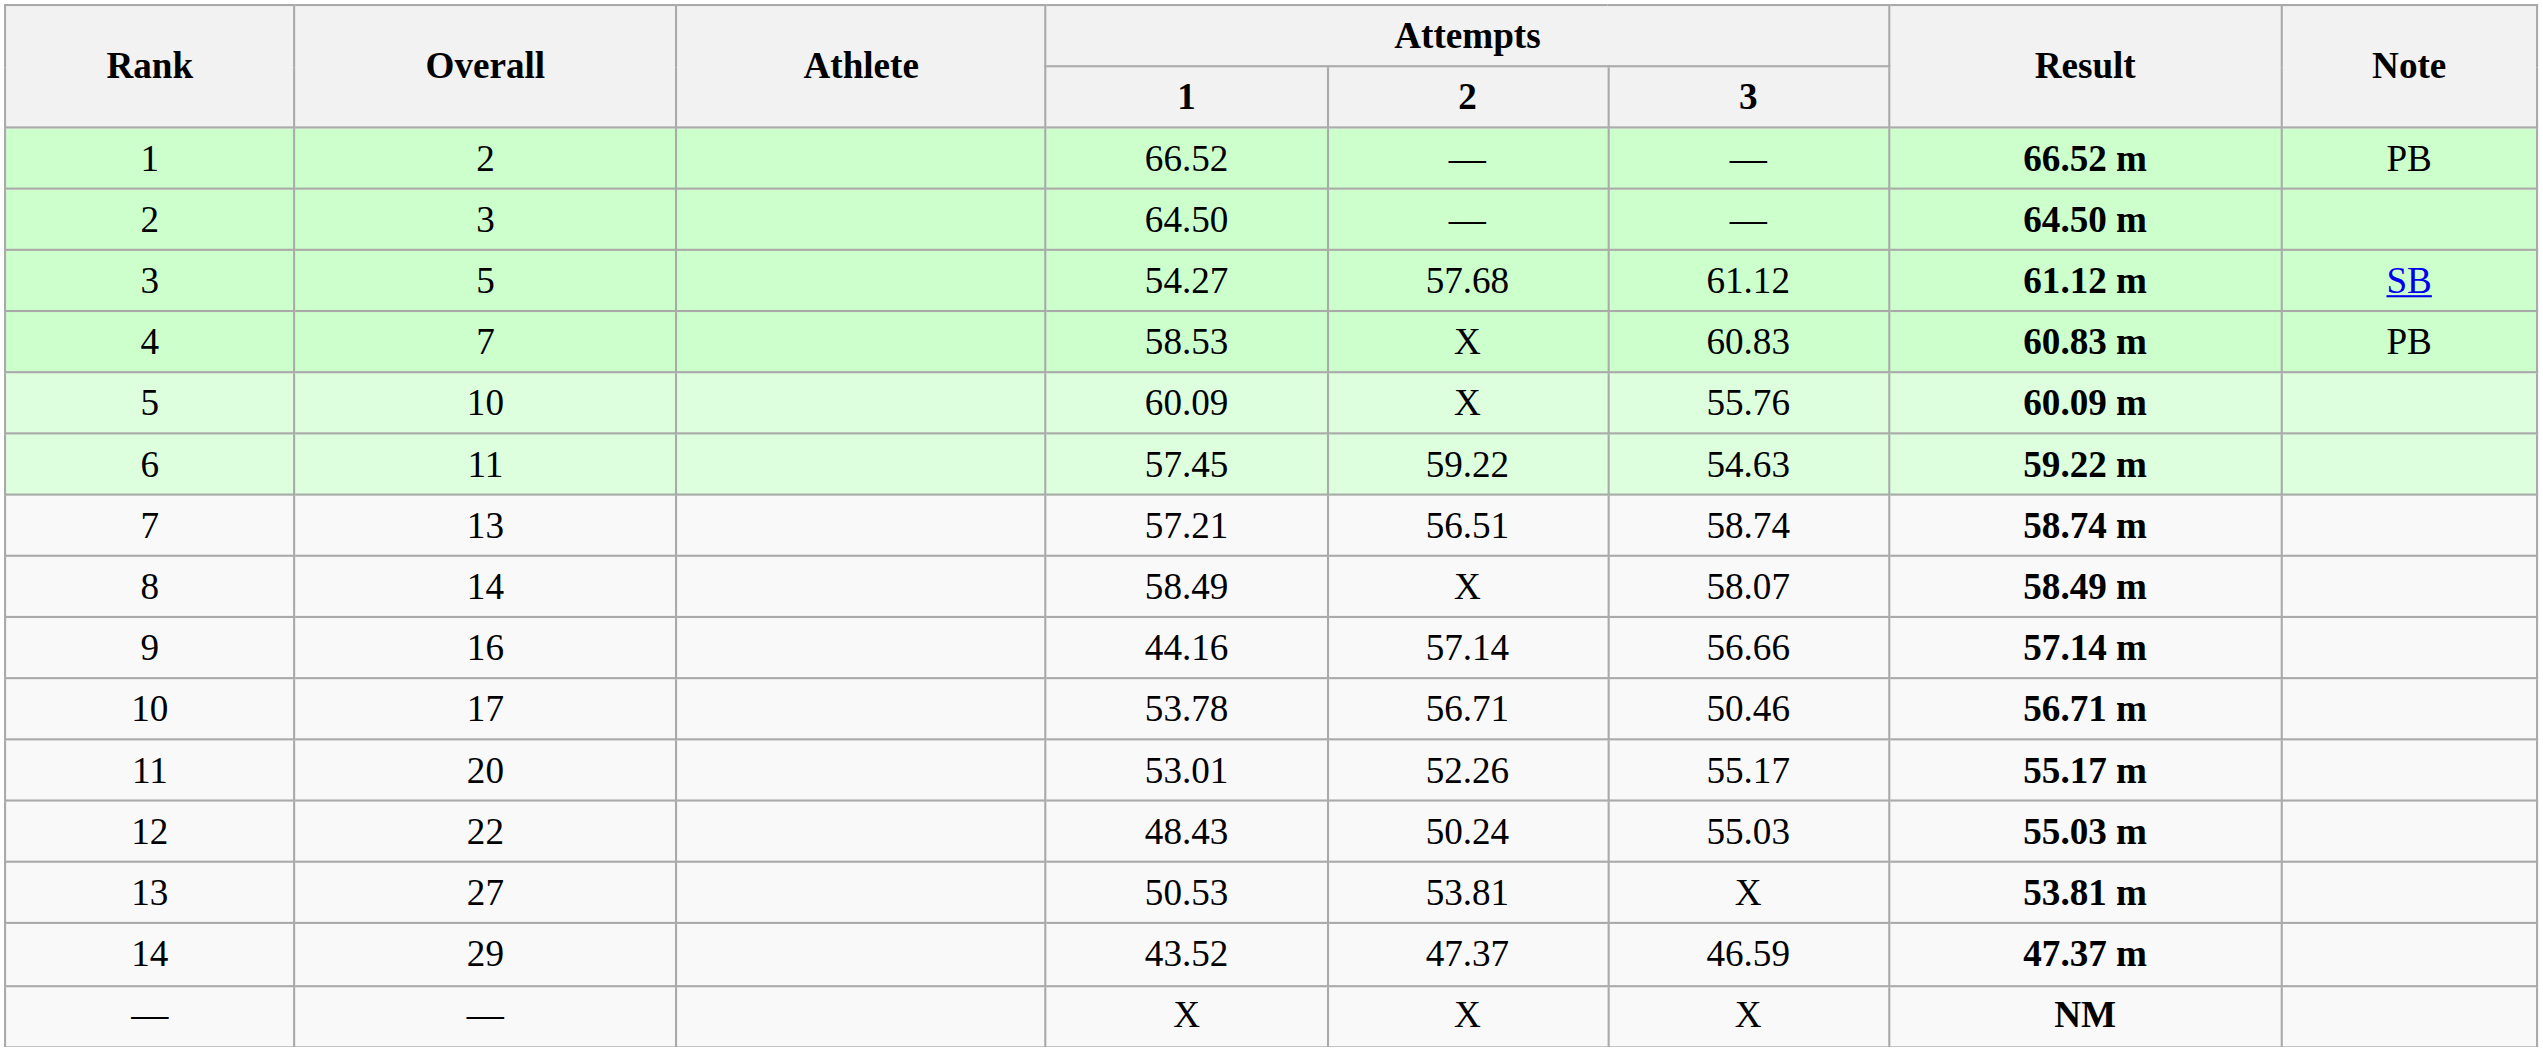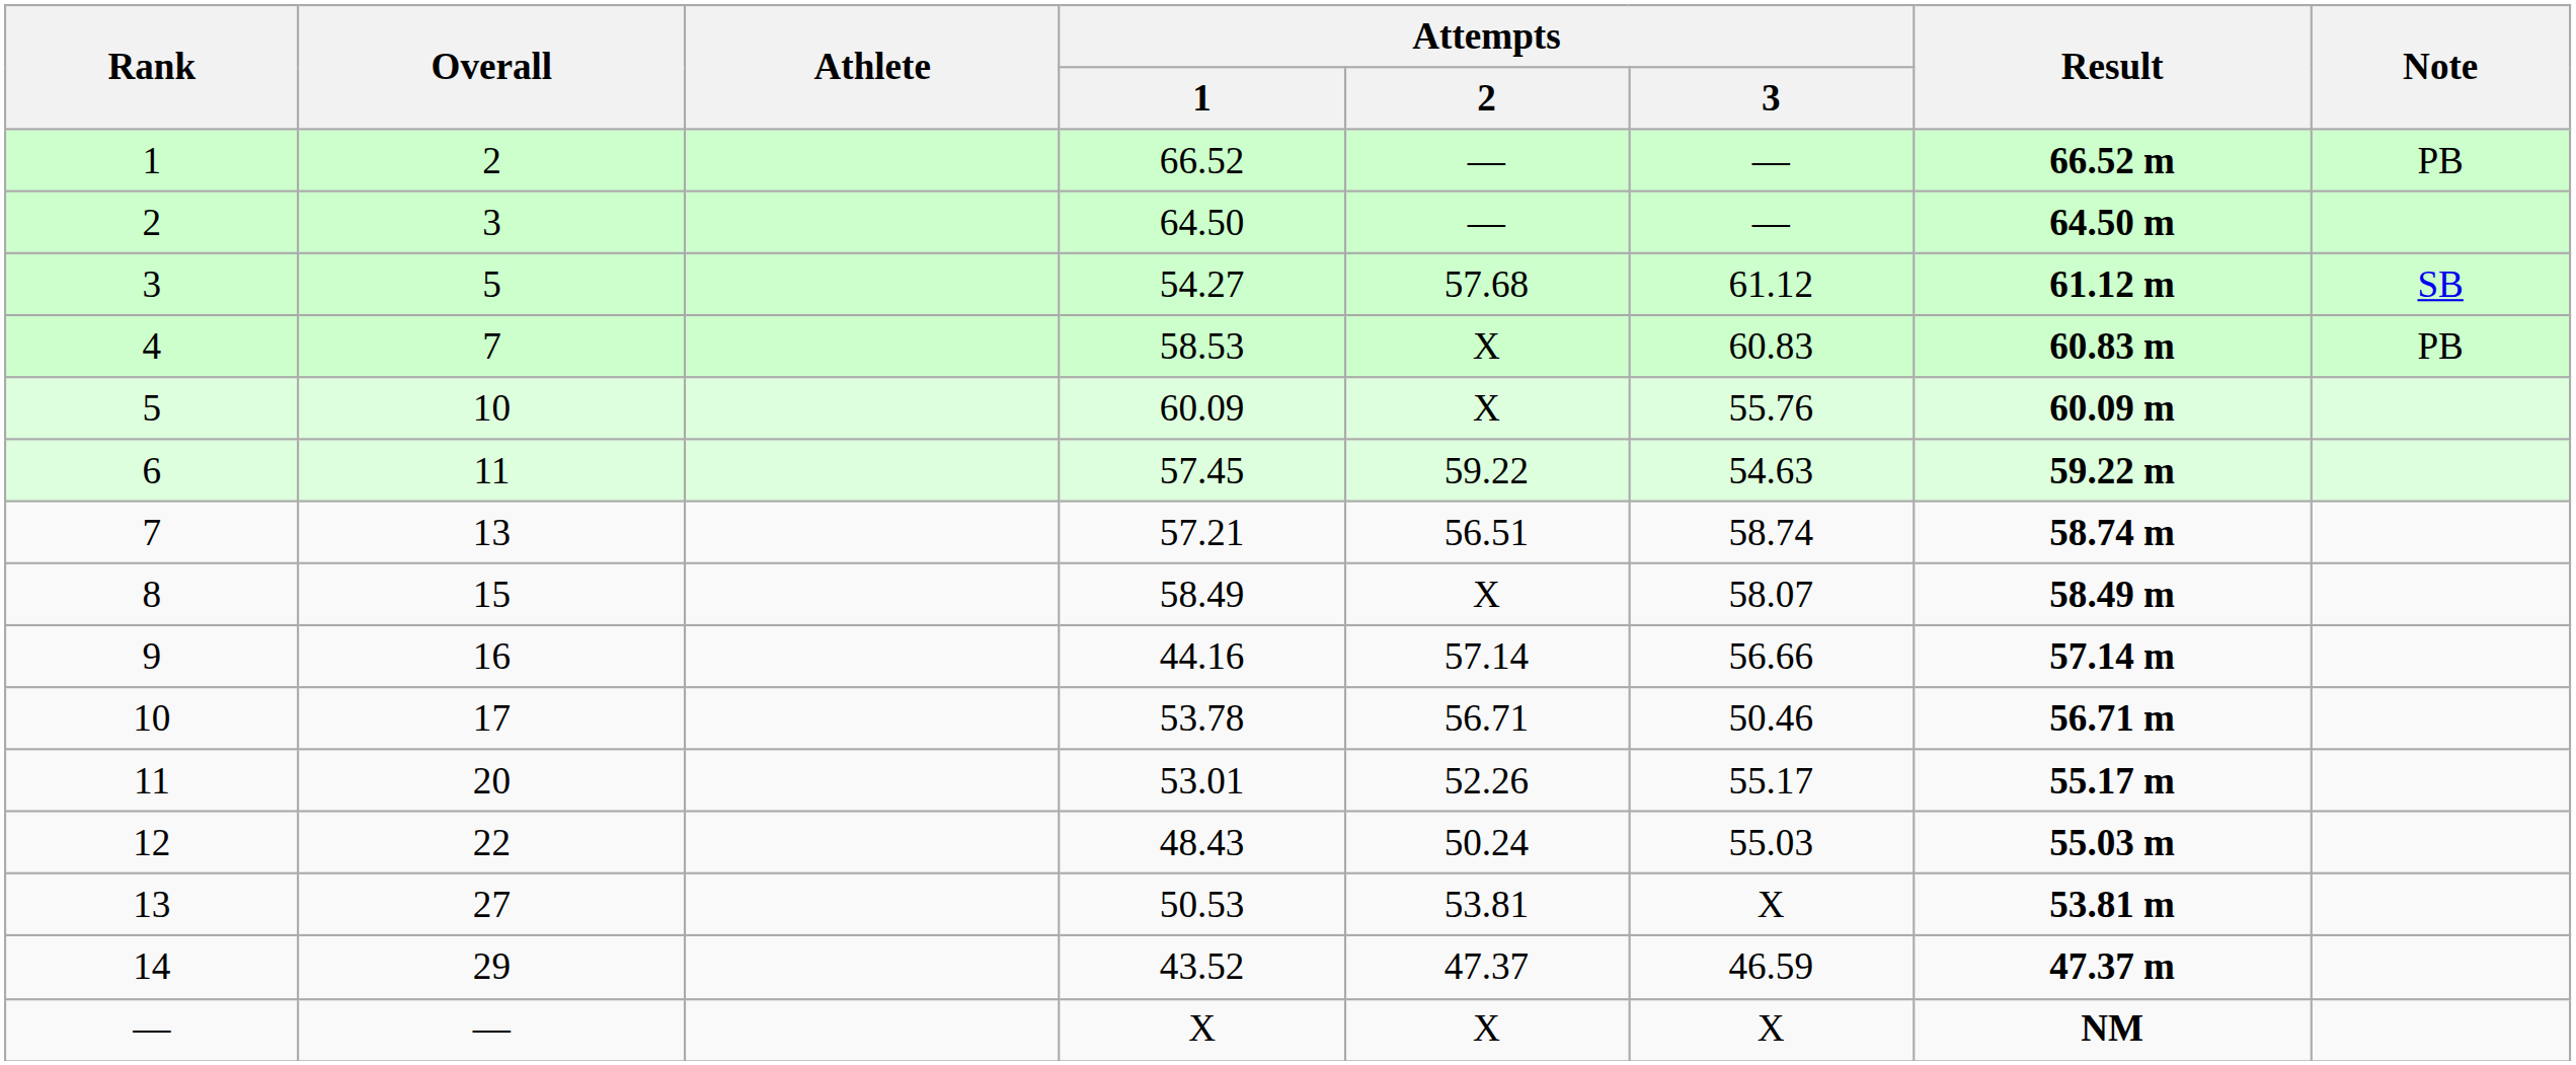 <table class="wikitable" style=" text-align:center; font-size:110%;" width="95%">
 <tr>
 <th rowspan="2">Rank</th>
 <th rowspan="2">Overall</th>
 <th rowspan="2">Athlete</th>
 <th colspan="3">Attempts</th>
 <th rowspan="2">Result</th>
 <th rowspan="2">Note</th>
 </tr>
 <tr>
 <th>1</th>
 <th>2</th>
 <th>3</th>
 </tr>
 <tr bgcolor=#CCFFCC>
 <td>1</td>
 <td>2</td>
 <td align=left></td>
 <td>66.52</td>
 <td>—</td>
 <td>—</td>
 <td><strong>66.52 m </strong></td>
 <td>PB</td>
 </tr>
 <tr bgcolor=#CCFFCC>
 <td>2</td>
 <td>3</td>
 <td align=left></td>
 <td>64.50</td>
 <td>—</td>
 <td>—</td>
 <td><strong>64.50 m </strong></td>
 <td></td>
 </tr>
 <tr bgcolor=#CCFFCC>
 <td>3</td>
 <td>5</td>
 <td align=left></td>
 <td>54.27</td>
 <td>57.68</td>
 <td>61.12</td>
 <td><strong>61.12 m </strong></td>
 <td><a href='#'>SB</a></td>
 </tr>
 <tr bgcolor=#CCFFCC>
 <td>4</td>
 <td>7</td>
 <td align=left></td>
 <td>58.53</td>
 <td>X</td>
 <td>60.83</td>
 <td><strong>60.83 m </strong></td>
 <td>PB</td>
 </tr>
 <tr bgcolor=#DDFFDD>
 <td>5</td>
 <td>10</td>
 <td align=left></td>
 <td>60.09</td>
 <td>X</td>
 <td>55.76</td>
 <td><strong>60.09 m </strong></td>
 <td></td>
 </tr>
 <tr bgcolor=#DDFFDD>
 <td>6</td>
 <td>11</td>
 <td align=left></td>
 <td>57.45</td>
 <td>59.22</td>
 <td>54.63</td>
 <td><strong>59.22 m </strong></td>
 <td></td>
 </tr>
 <tr>
 <td>7</td>
 <td>13</td>
 <td align=left></td>
 <td>57.21</td>
 <td>56.51</td>
 <td>58.74</td>
 <td><strong>58.74 m </strong></td>
 <td></td>
 </tr>
 <tr>
 <td>8</td>
-<td>14</td>
+<td>15</td>
 <td align=left></td>
 <td>58.49</td>
 <td>X</td>
 <td>58.07</td>
 <td><strong>58.49 m </strong></td>
 <td></td>
 </tr>
 <tr>
 <td>9</td>
 <td>16</td>
 <td align=left></td>
 <td>44.16</td>
 <td>57.14</td>
 <td>56.66</td>
 <td><strong>57.14 m </strong></td>
 <td></td>
 </tr>
 <tr>
 <td>10</td>
 <td>17</td>
 <td align=left></td>
 <td>53.78</td>
 <td>56.71</td>
 <td>50.46</td>
 <td><strong>56.71 m </strong></td>
 <td></td>
 </tr>
 <tr>
 <td>11</td>
 <td>20</td>
 <td align=left></td>
 <td>53.01</td>
 <td>52.26</td>
 <td>55.17</td>
 <td><strong>55.17 m </strong></td>
 <td></td>
 </tr>
 <tr>
 <td>12</td>
 <td>22</td>
 <td align=left></td>
 <td>48.43</td>
 <td>50.24</td>
 <td>55.03</td>
 <td><strong>55.03 m </strong></td>
 <td></td>
 </tr>
 <tr>
 <td>13</td>
 <td>27</td>
 <td align=left></td>
 <td>50.53</td>
 <td>53.81</td>
 <td>X</td>
 <td><strong>53.81 m </strong></td>
 <td></td>
 </tr>
 <tr>
 <td>14</td>
 <td>29</td>
 <td align=left></td>
 <td>43.52</td>
 <td>47.37</td>
 <td>46.59</td>
 <td><strong>47.37 m </strong></td>
 <td></td>
 </tr>
 <tr>
 <td>—</td>
 <td>—</td>
 <td align=left></td>
 <td>X</td>
 <td>X</td>
 <td>X</td>
 <td><strong>NM </strong></td>
 <td></td>
 </tr>
 </table>
